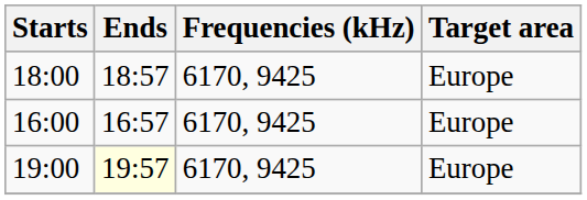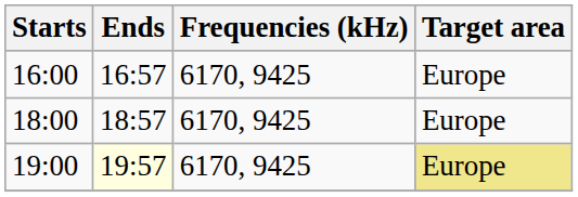 <table class="wikitable sortable">
 <tr>
 <th>Starts</th>
 <th>Ends</th>
 <th>Frequencies (kHz)</th>
 <th>Target area</th>
 </tr>
 <tr>
-<td>18:00</td>
-<td>18:57</td>
+<td>16:00</td>
+<td>16:57</td>
 <td>6170, 9425</td>
 <td>Europe</td>
 </tr>
 <tr>
-<td>16:00</td>
-<td>16:57</td>
+<td>18:00</td>
+<td>18:57</td>
 <td>6170, 9425</td>
 <td>Europe</td>
 </tr>
 <tr>
 <td>19:00</td>
 <td style="background: lightyellow;">19:57</td>
 <td>6170, 9425</td>
-<td>Europe</td>
+<td style="background: khaki;">Europe</td>
 </tr>
 <tr>
 </tr>
 </table>
